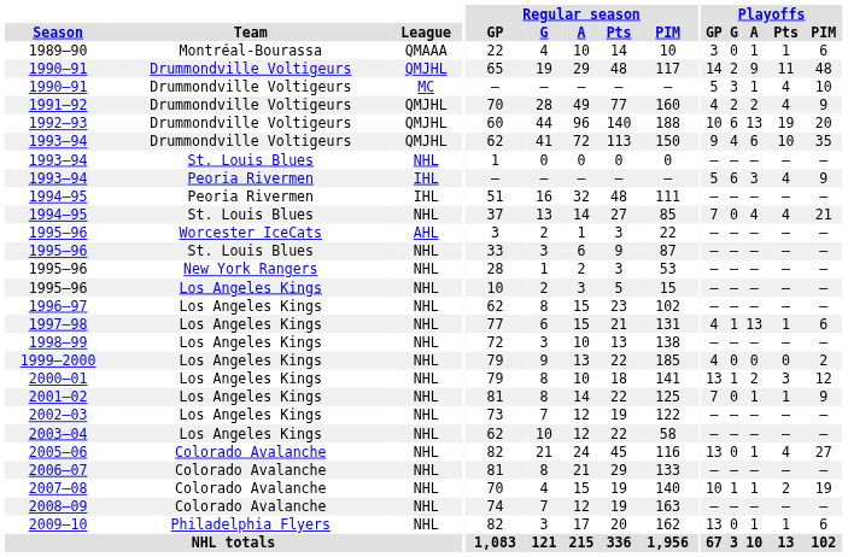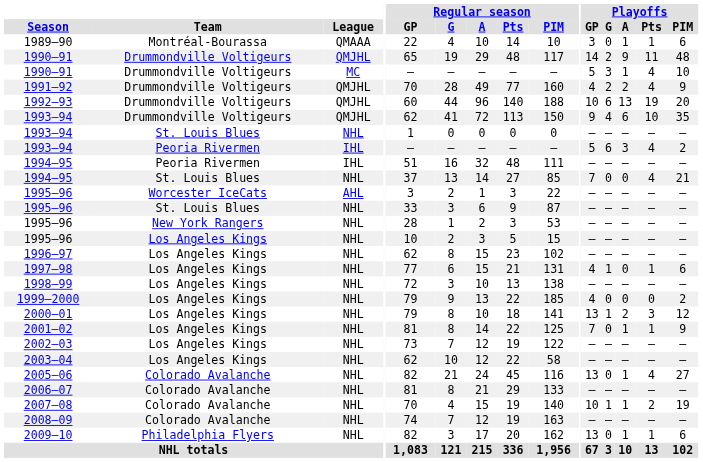 <table border="0" cellpadding="1" cellspacing="0" style="text-align:center; width:60em">
 <tr bgcolor="#e0e0e0">
 <th colspan="3"  bgcolor="#ffffff"></th>
 <th rowspan="99" bgcolor="#ffffff"></th>
 <th colspan="5"><a href='#'>Regular season</a></th>
 <th rowspan="99" bgcolor="#ffffff"></th>
 <th colspan="5"><a href='#'>Playoffs</a></th>
 </tr>
 <tr bgcolor="#e0e0e0">
 <th><a href='#'>Season</a></th>
 <th>Team</th>
 <th>League</th>
 <th>GP</th>
 <th><a href='#'>G</a></th>
 <th><a href='#'>A</a></th>
 <th><a href='#'>Pts</a></th>
 <th><a href='#'>PIM</a></th>
 <th>GP</th>
 <th>G</th>
 <th>A</th>
 <th>Pts</th>
 <th>PIM</th>
 </tr>
 <tr>
 <td>1989–90</td>
 <td>Montréal-Bourassa</td>
 <td>QMAAA</td>
 <td>22</td>
 <td>4</td>
 <td>10</td>
 <td>14</td>
 <td>10</td>
 <td>3</td>
 <td>0</td>
 <td>1</td>
 <td>1</td>
 <td>6</td>
 </tr>
 <tr bgcolor="#f0f0f0">
 <td><a href='#'>1990–91</a></td>
 <td><a href='#'>Drummondville Voltigeurs</a></td>
 <td><a href='#'>QMJHL</a></td>
 <td>65</td>
 <td>19</td>
 <td>29</td>
 <td>48</td>
 <td>117</td>
 <td>14</td>
 <td>2</td>
 <td>9</td>
 <td>11</td>
 <td>48</td>
 </tr>
 <tr>
 <td><a href='#'>1990–91</a></td>
 <td>Drummondville Voltigeurs</td>
 <td><a href='#'>MC</a></td>
 <td>—</td>
 <td>—</td>
 <td>—</td>
 <td>—</td>
 <td>—</td>
 <td>5</td>
 <td>3</td>
 <td>1</td>
 <td>4</td>
 <td>10</td>
 </tr>
 <tr bgcolor="#f0f0f0">
 <td><a href='#'>1991–92</a></td>
 <td>Drummondville Voltigeurs</td>
 <td>QMJHL</td>
 <td>70</td>
 <td>28</td>
 <td>49</td>
 <td>77</td>
 <td>160</td>
 <td>4</td>
 <td>2</td>
 <td>2</td>
 <td>4</td>
 <td>9</td>
 </tr>
 <tr>
 <td><a href='#'>1992–93</a></td>
 <td>Drummondville Voltigeurs</td>
 <td>QMJHL</td>
 <td>60</td>
 <td>44</td>
 <td>96</td>
 <td>140</td>
 <td>188</td>
 <td>10</td>
 <td>6</td>
 <td>13</td>
 <td>19</td>
 <td>20</td>
 </tr>
 <tr bgcolor="#f0f0f0">
 <td><a href='#'>1993–94</a></td>
 <td>Drummondville Voltigeurs</td>
 <td>QMJHL</td>
 <td>62</td>
 <td>41</td>
 <td>72</td>
 <td>113</td>
 <td>150</td>
 <td>9</td>
 <td>4</td>
 <td>6</td>
 <td>10</td>
 <td>35</td>
 </tr>
 <tr>
 <td><a href='#'>1993–94</a></td>
 <td><a href='#'>St. Louis Blues</a></td>
 <td><a href='#'>NHL</a></td>
 <td>1</td>
 <td>0</td>
 <td>0</td>
 <td>0</td>
 <td>0</td>
 <td>—</td>
 <td>—</td>
 <td>—</td>
 <td>—</td>
 <td>—</td>
 </tr>
 <tr bgcolor="#f0f0f0">
 <td><a href='#'>1993–94</a></td>
 <td><a href='#'>Peoria Rivermen</a></td>
 <td><a href='#'>IHL</a></td>
 <td>—</td>
 <td>—</td>
 <td>—</td>
 <td>—</td>
 <td>—</td>
 <td>5</td>
 <td>6</td>
 <td>3</td>
 <td>4</td>
-<td>9</td>
+<td>2</td>
 </tr>
 <tr>
 <td><a href='#'>1994–95</a></td>
 <td>Peoria Rivermen</td>
 <td>IHL</td>
 <td>51</td>
 <td>16</td>
 <td>32</td>
 <td>48</td>
 <td>111</td>
 <td>—</td>
 <td>—</td>
 <td>—</td>
 <td>—</td>
 <td>—</td>
 </tr>
 <tr bgcolor="#f0f0f0">
 <td><a href='#'>1994–95</a></td>
 <td>St. Louis Blues</td>
 <td>NHL</td>
 <td>37</td>
 <td>13</td>
 <td>14</td>
 <td>27</td>
 <td>85</td>
 <td>7</td>
 <td>0</td>
-<td>4</td>
+<td>0</td>
 <td>4</td>
 <td>21</td>
 </tr>
 <tr>
 <td><a href='#'>1995–96</a></td>
 <td><a href='#'>Worcester IceCats</a></td>
 <td><a href='#'>AHL</a></td>
 <td>3</td>
 <td>2</td>
 <td>1</td>
 <td>3</td>
 <td>22</td>
 <td>—</td>
 <td>—</td>
 <td>—</td>
 <td>—</td>
 <td>—</td>
 </tr>
 <tr bgcolor="#f0f0f0">
 <td><a href='#'>1995–96</a></td>
 <td>St. Louis Blues</td>
 <td>NHL</td>
 <td>33</td>
 <td>3</td>
 <td>6</td>
 <td>9</td>
 <td>87</td>
 <td>—</td>
 <td>—</td>
 <td>—</td>
 <td>—</td>
 <td>—</td>
 </tr>
 <tr>
 <td>1995–96</td>
 <td><a href='#'>New York Rangers</a></td>
 <td>NHL</td>
 <td>28</td>
 <td>1</td>
 <td>2</td>
 <td>3</td>
 <td>53</td>
 <td>—</td>
 <td>—</td>
 <td>—</td>
 <td>—</td>
 <td>—</td>
 </tr>
 <tr bgcolor="#f0f0f0">
 <td>1995–96</td>
 <td><a href='#'>Los Angeles Kings</a></td>
 <td>NHL</td>
 <td>10</td>
 <td>2</td>
 <td>3</td>
 <td>5</td>
 <td>15</td>
 <td>—</td>
 <td>—</td>
 <td>—</td>
 <td>—</td>
 <td>—</td>
 </tr>
 <tr>
 <td><a href='#'>1996–97</a></td>
 <td>Los Angeles Kings</td>
 <td>NHL</td>
 <td>62</td>
 <td>8</td>
 <td>15</td>
 <td>23</td>
 <td>102</td>
 <td>—</td>
 <td>—</td>
 <td>—</td>
 <td>—</td>
 <td>—</td>
 </tr>
 <tr bgcolor="#f0f0f0">
 <td><a href='#'>1997–98</a></td>
 <td>Los Angeles Kings</td>
 <td>NHL</td>
 <td>77</td>
 <td>6</td>
 <td>15</td>
 <td>21</td>
 <td>131</td>
 <td>4</td>
 <td>1</td>
-<td>13</td>
+<td>0</td>
 <td>1</td>
 <td>6</td>
 </tr>
 <tr>
 <td><a href='#'>1998–99</a></td>
 <td>Los Angeles Kings</td>
 <td>NHL</td>
 <td>72</td>
 <td>3</td>
 <td>10</td>
 <td>13</td>
 <td>138</td>
 <td>—</td>
 <td>—</td>
 <td>—</td>
 <td>—</td>
 <td>—</td>
 </tr>
 <tr bgcolor="#f0f0f0">
 <td><a href='#'>1999–2000</a></td>
 <td>Los Angeles Kings</td>
 <td>NHL</td>
 <td>79</td>
 <td>9</td>
 <td>13</td>
 <td>22</td>
 <td>185</td>
 <td>4</td>
 <td>0</td>
 <td>0</td>
 <td>0</td>
 <td>2</td>
 </tr>
 <tr>
 <td><a href='#'>2000–01</a></td>
 <td>Los Angeles Kings</td>
 <td>NHL</td>
 <td>79</td>
 <td>8</td>
 <td>10</td>
 <td>18</td>
 <td>141</td>
 <td>13</td>
 <td>1</td>
 <td>2</td>
 <td>3</td>
 <td>12</td>
 </tr>
 <tr bgcolor="#f0f0f0">
 <td><a href='#'>2001–02</a></td>
 <td>Los Angeles Kings</td>
 <td>NHL</td>
 <td>81</td>
 <td>8</td>
 <td>14</td>
 <td>22</td>
 <td>125</td>
 <td>7</td>
 <td>0</td>
 <td>1</td>
 <td>1</td>
 <td>9</td>
 </tr>
 <tr>
 <td><a href='#'>2002–03</a></td>
 <td>Los Angeles Kings</td>
 <td>NHL</td>
 <td>73</td>
 <td>7</td>
 <td>12</td>
 <td>19</td>
 <td>122</td>
 <td>—</td>
 <td>—</td>
 <td>—</td>
 <td>—</td>
 <td>—</td>
 </tr>
 <tr bgcolor="#f0f0f0">
 <td><a href='#'>2003–04</a></td>
 <td>Los Angeles Kings</td>
 <td>NHL</td>
 <td>62</td>
 <td>10</td>
 <td>12</td>
 <td>22</td>
 <td>58</td>
 <td>—</td>
 <td>—</td>
 <td>—</td>
 <td>—</td>
 <td>—</td>
 </tr>
 <tr>
 <td><a href='#'>2005–06</a></td>
 <td><a href='#'>Colorado Avalanche</a></td>
 <td>NHL</td>
 <td>82</td>
 <td>21</td>
 <td>24</td>
 <td>45</td>
 <td>116</td>
 <td>13</td>
 <td>0</td>
 <td>1</td>
 <td>4</td>
 <td>27</td>
 </tr>
 <tr bgcolor="#f0f0f0">
 <td><a href='#'>2006–07</a></td>
 <td>Colorado Avalanche</td>
 <td>NHL</td>
 <td>81</td>
 <td>8</td>
 <td>21</td>
 <td>29</td>
 <td>133</td>
 <td>—</td>
 <td>—</td>
 <td>—</td>
 <td>—</td>
 <td>—</td>
 </tr>
 <tr>
 <td><a href='#'>2007–08</a></td>
 <td>Colorado Avalanche</td>
 <td>NHL</td>
 <td>70</td>
 <td>4</td>
 <td>15</td>
 <td>19</td>
 <td>140</td>
 <td>10</td>
 <td>1</td>
 <td>1</td>
 <td>2</td>
 <td>19</td>
 </tr>
 <tr bgcolor="#f0f0f0">
 <td><a href='#'>2008–09</a></td>
 <td>Colorado Avalanche</td>
 <td>NHL</td>
 <td>74</td>
 <td>7</td>
 <td>12</td>
 <td>19</td>
 <td>163</td>
 <td>—</td>
 <td>—</td>
 <td>—</td>
 <td>—</td>
 <td>—</td>
 </tr>
 <tr>
 <td><a href='#'>2009–10</a></td>
 <td><a href='#'>Philadelphia Flyers</a></td>
 <td>NHL</td>
 <td>82</td>
 <td>3</td>
 <td>17</td>
 <td>20</td>
 <td>162</td>
 <td>13</td>
 <td>0</td>
 <td>1</td>
 <td>1</td>
 <td>6</td>
 </tr>
 <tr bgcolor="#e0e0e0">
 <th colspan="3">NHL totals</th>
 <th>1,083</th>
 <th>121</th>
 <th>215</th>
 <th>336</th>
 <th>1,956</th>
 <th>67</th>
 <th>3</th>
 <th>10</th>
 <th>13</th>
 <th>102</th>
 </tr>
 </table>
